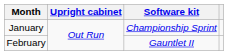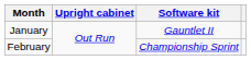 <table class="wikitable sortable" style="text-align:center">
 <tr>
 <th>Month</th>
 <th><a href='#'>Upright cabinet</a></th>
 <th><a href='#'>Software kit</a></th>
 <th class="unsortable"></th>
 </tr>
 <tr>
 <td>January</td>
 <td rowspan="2"><em><a href='#'>Out Run</a></em></td>
-<td><em><a href='#'>Championship Sprint</a></em></td>
+<td><em><a href='#'>Gauntlet II</a></em></td>
 <td></td>
 </tr>
 <tr>
 <td>February</td>
-<td><em><a href='#'>Gauntlet II</a></em></td>
+<td><em><a href='#'>Championship Sprint</a></em></td>
 <td></td>
 </tr>
 </table>
